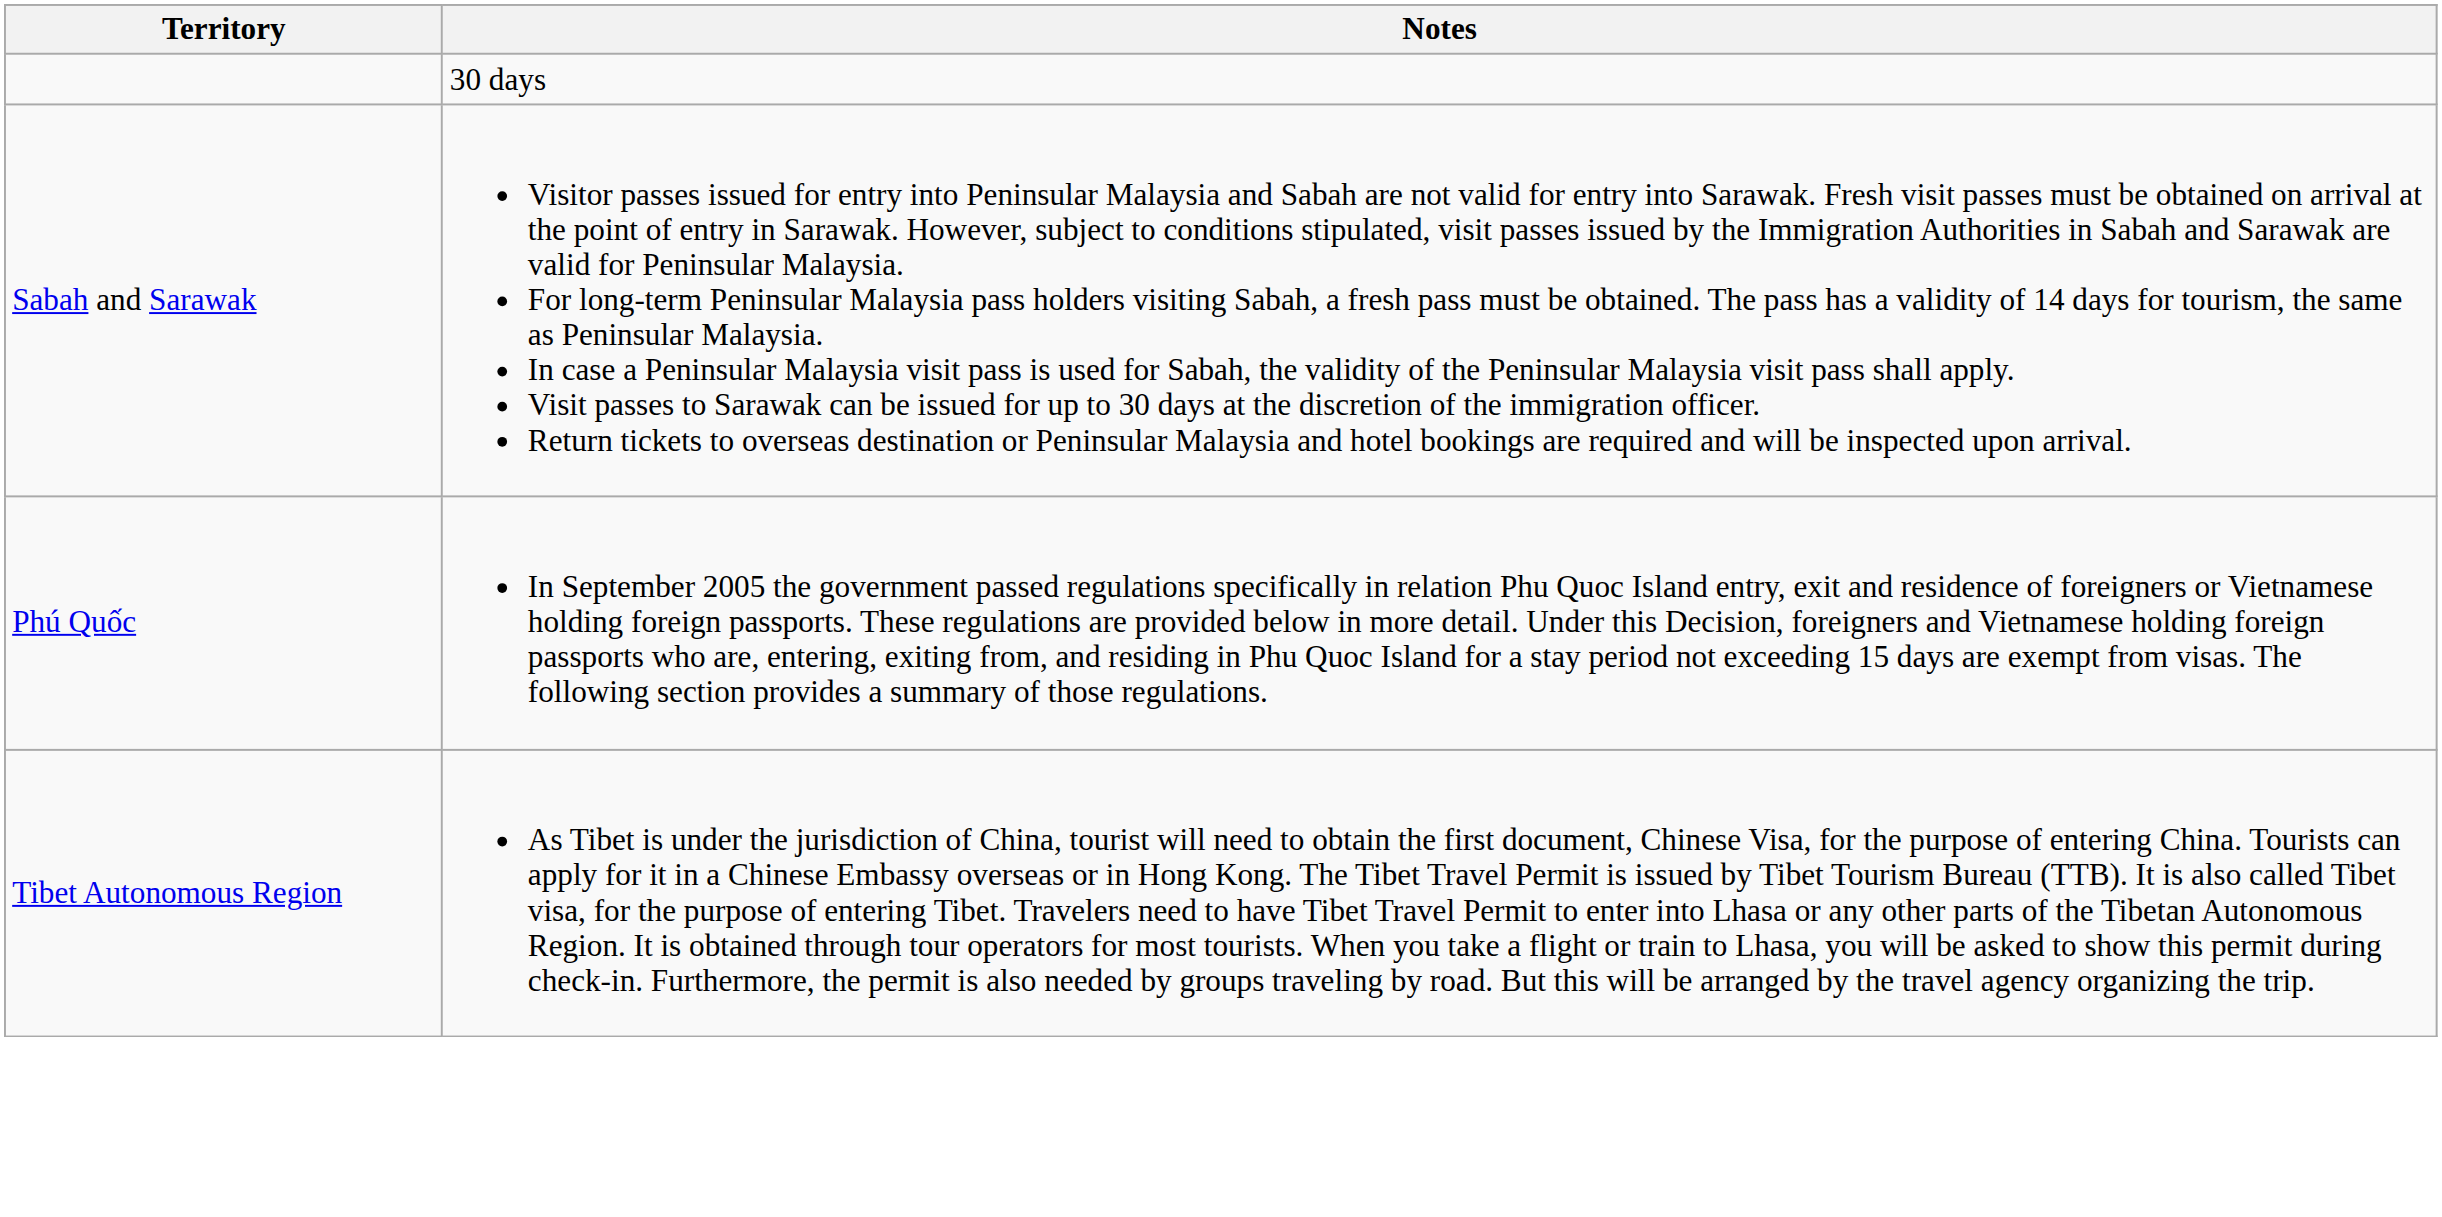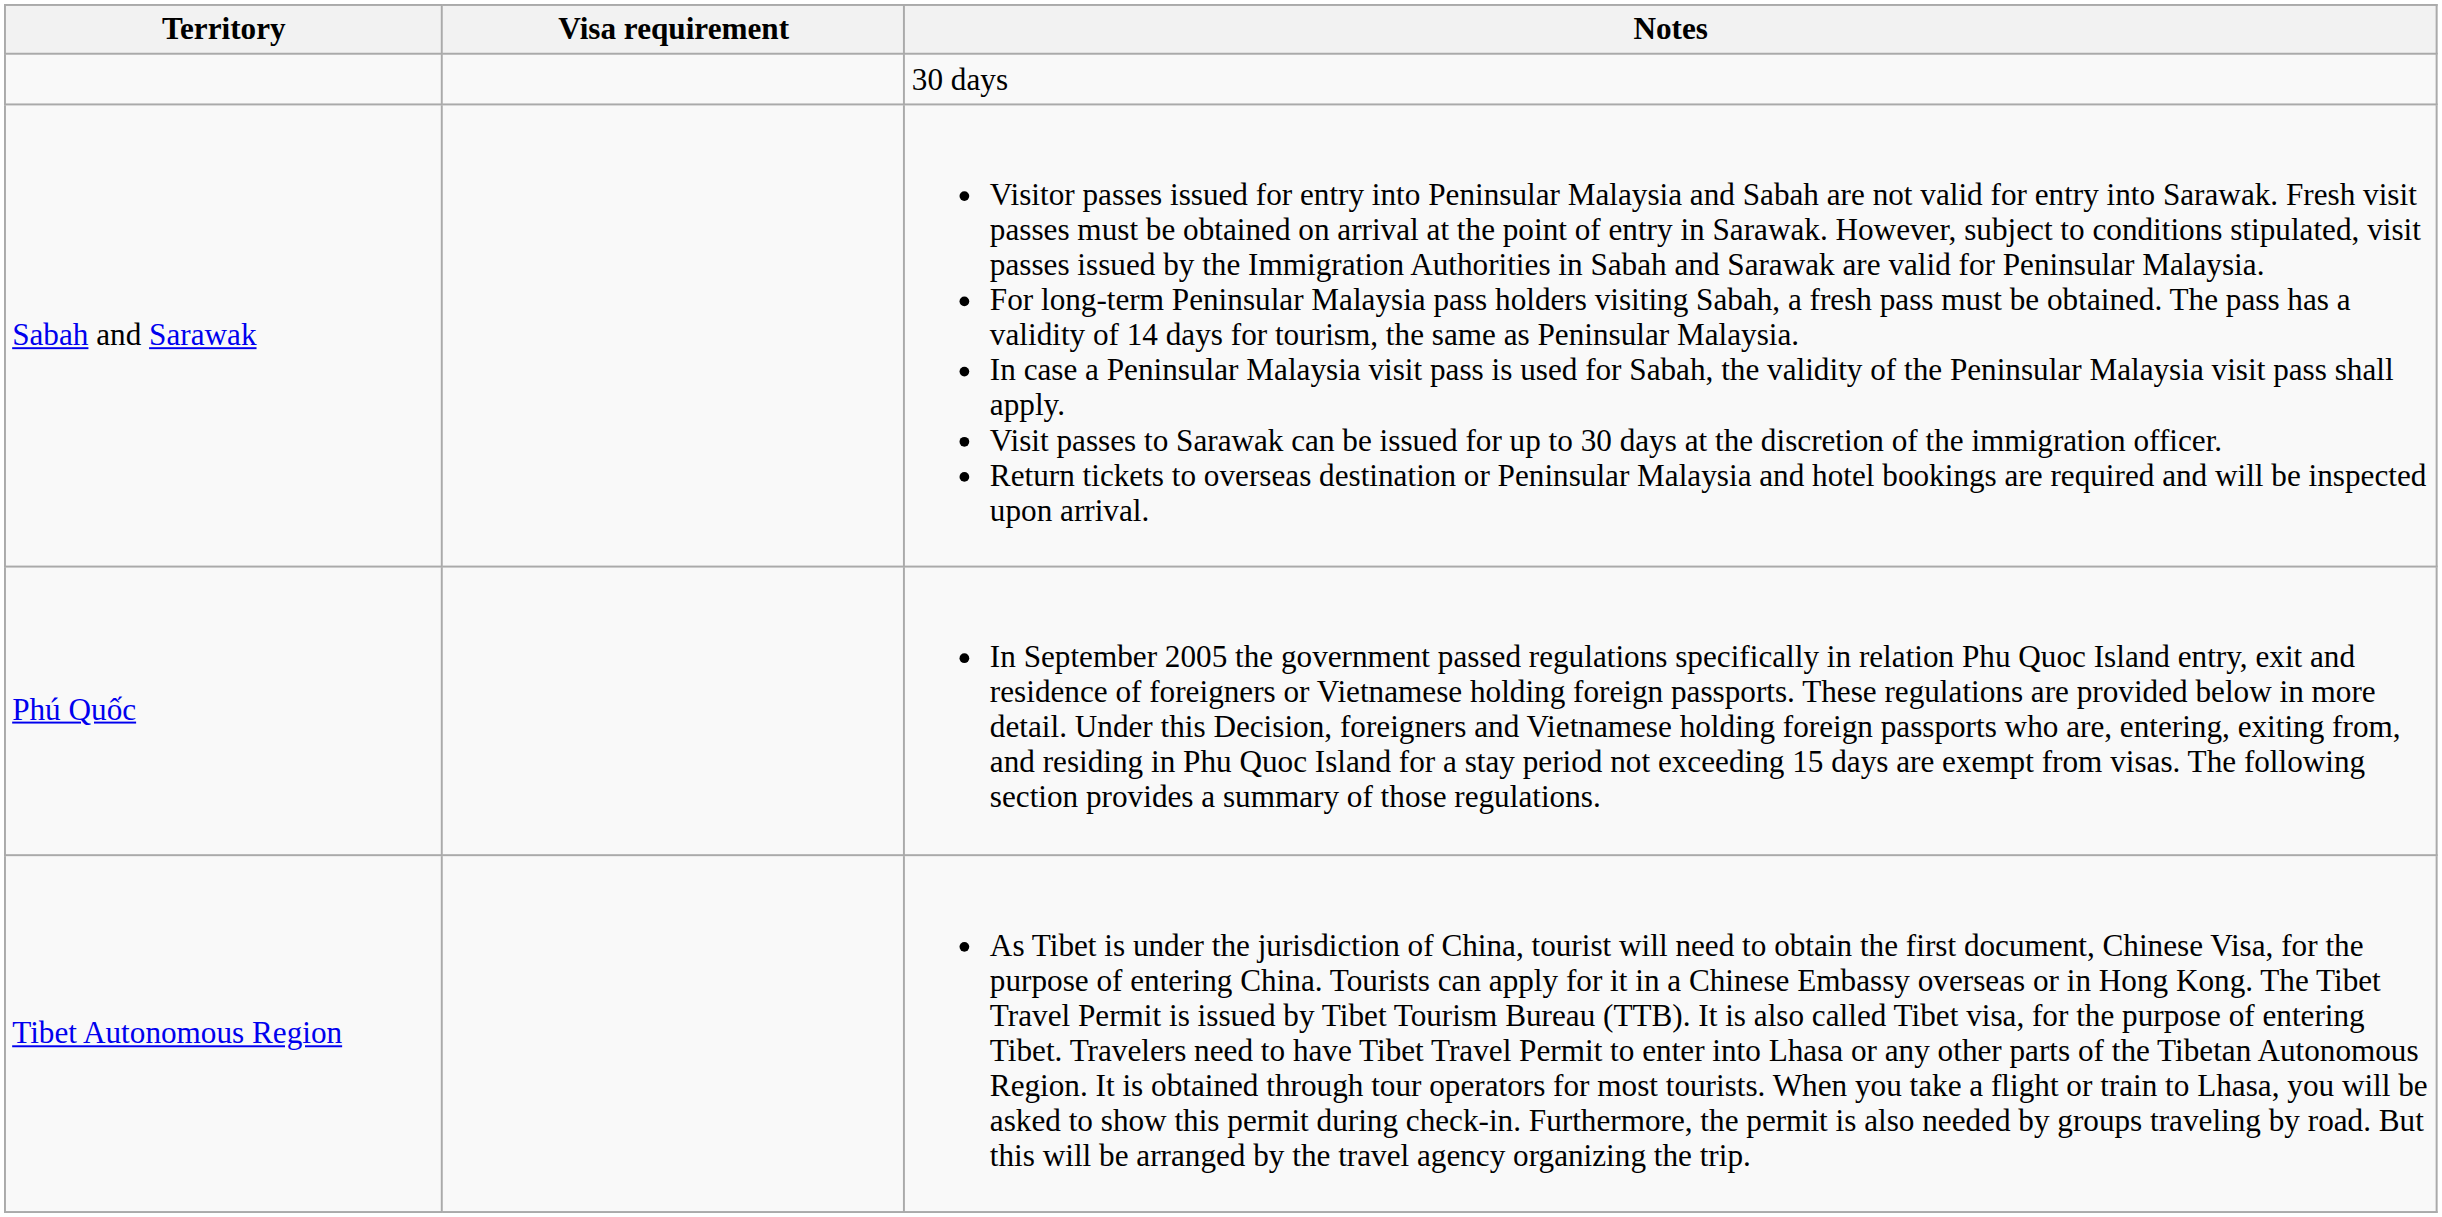 <table class="sortable wikitable" style="text-align: left; table-layout: fixed; ">
 <tr>
 <th style="width:18%;">Territory</th>
+<th style="width:19%;">Visa requirement</th>
 <th>Notes</th>
 </tr>
 <tr>
+<td></td>
 <td></td>
 <td>30 days</td>
 </tr>
 <tr>
 <td> <a href='#'>Sabah</a> and <a href='#'>Sarawak</a></td>
+<td></td>
 <td><br><ul><li>Visitor passes issued for entry into Peninsular Malaysia and Sabah are not valid for entry into Sarawak. Fresh visit passes must be obtained on arrival at the point of entry in Sarawak. However, subject to conditions stipulated, visit passes issued by the Immigration Authorities in Sabah and Sarawak are valid for Peninsular Malaysia.</li><li>For long-term Peninsular Malaysia pass holders visiting Sabah, a fresh pass must be obtained. The pass has a validity of 14 days for tourism, the same as Peninsular Malaysia.</li><li>In case a Peninsular Malaysia visit pass is used for Sabah, the validity of the Peninsular Malaysia visit pass shall apply.</li><li>Visit passes to Sarawak can be issued for up to 30 days at the discretion of the immigration officer.</li><li>Return tickets to overseas destination or Peninsular Malaysia and hotel bookings are required and will be inspected upon arrival. </li></ul></td>
 </tr>
 <tr>
 <td> <a href='#'>Phú Quốc</a></td>
+<td></td>
 <td><br><ul><li>In September 2005 the government passed regulations specifically in relation Phu Quoc Island entry, exit and residence of foreigners or Vietnamese holding foreign passports. These regulations are provided below in more detail. Under this Decision, foreigners and Vietnamese holding foreign passports who are, entering, exiting from, and residing in Phu Quoc Island for a stay period not exceeding 15 days are exempt from visas. The following section provides a summary of those regulations.</li></ul></td>
 </tr>
 <tr>
 <td> <a href='#'>Tibet Autonomous Region</a></td>
+<td></td>
 <td><br><ul><li>As Tibet is under the jurisdiction of China, tourist will need to obtain the first document, Chinese Visa, for the purpose of entering China. Tourists can apply for it in a Chinese Embassy overseas or in Hong Kong. The Tibet Travel Permit is issued by Tibet Tourism Bureau (TTB). It is also called Tibet visa, for the purpose of entering Tibet. Travelers need to have Tibet Travel Permit to enter into Lhasa or any other parts of the Tibetan Autonomous Region. It is obtained through tour operators for most tourists. When you take a flight or train to Lhasa, you will be asked to show this permit during check-in. Furthermore, the permit is also needed by groups traveling by road. But this will be arranged by the travel agency organizing the trip.</li></ul></td>
 </tr>
 </table>
